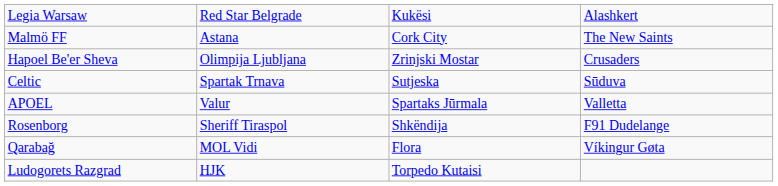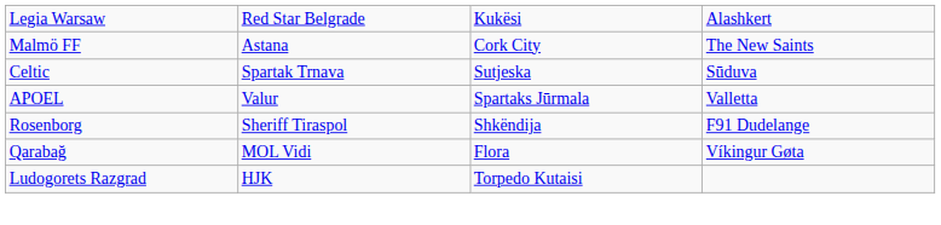 <table class="wikitable" style="table-layout:fixed;width:100%;">
 <tr>
 <td width=25%> <a href='#'>Legia Warsaw</a> </td>
 <td width=25%> <a href='#'>Red Star Belgrade</a> </td>
 <td width=25%> <a href='#'>Kukësi</a> </td>
 <td width=25%> <a href='#'>Alashkert</a> </td>
 </tr>
 <tr>
 <td> <a href='#'>Malmö FF</a> </td>
 <td> <a href='#'>Astana</a> </td>
 <td> <a href='#'>Cork City</a> </td>
 <td> <a href='#'>The New Saints</a> </td>
-</tr>
-<tr>
-<td> <a href='#'>Hapoel Be'er Sheva</a> </td>
-<td> <a href='#'>Olimpija Ljubljana</a> </td>
-<td> <a href='#'>Zrinjski Mostar</a> </td>
-<td> <a href='#'>Crusaders</a> </td>
 </tr>
 <tr>
 <td> <a href='#'>Celtic</a> </td>
 <td> <a href='#'>Spartak Trnava</a> </td>
 <td> <a href='#'>Sutjeska</a> </td>
 <td> <a href='#'>Sūduva</a> </td>
 </tr>
 <tr>
 <td> <a href='#'>APOEL</a> </td>
 <td> <a href='#'>Valur</a> </td>
 <td> <a href='#'>Spartaks Jūrmala</a> </td>
 <td> <a href='#'>Valletta</a> </td>
 </tr>
 <tr>
 <td> <a href='#'>Rosenborg</a> </td>
 <td> <a href='#'>Sheriff Tiraspol</a> </td>
 <td> <a href='#'>Shkëndija</a> </td>
 <td> <a href='#'>F91 Dudelange</a> </td>
 </tr>
 <tr>
 <td> <a href='#'>Qarabağ</a> </td>
 <td> <a href='#'>MOL Vidi</a> </td>
 <td> <a href='#'>Flora</a> </td>
 <td> <a href='#'>Víkingur Gøta</a> </td>
 </tr>
 <tr>
 <td> <a href='#'>Ludogorets Razgrad</a> </td>
 <td> <a href='#'>HJK</a> </td>
 <td> <a href='#'>Torpedo Kutaisi</a> </td>
 <td></td>
 </tr>
 </table>
